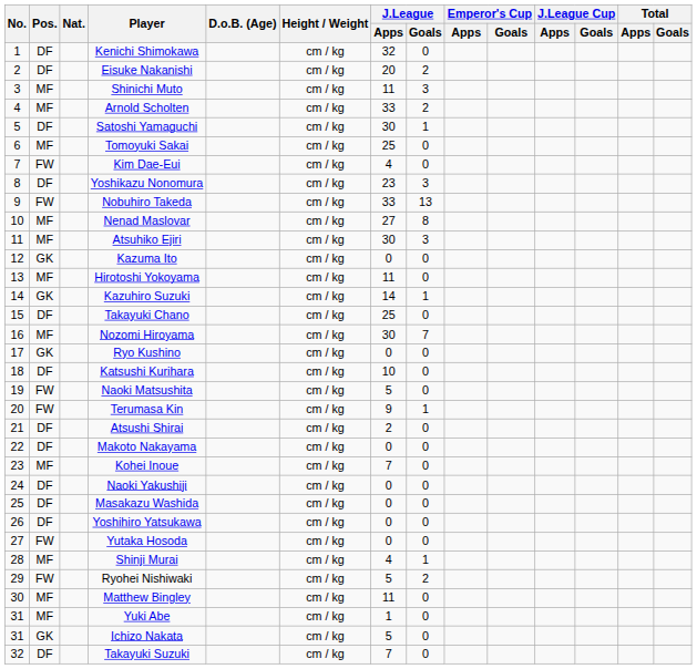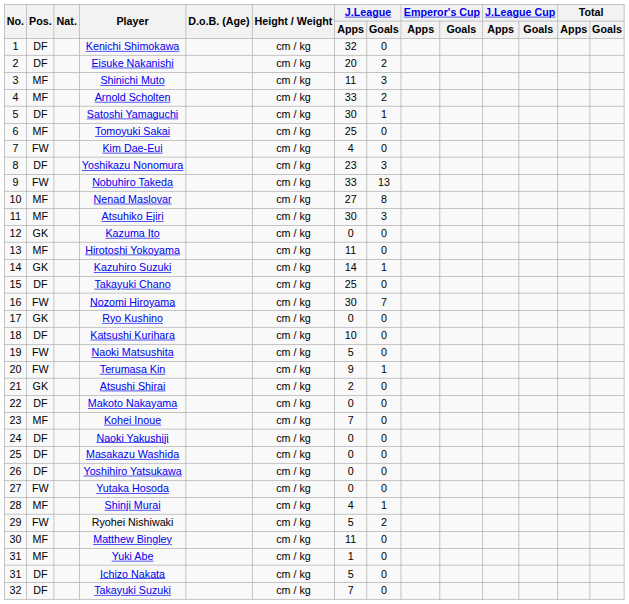 <table class="wikitable" style="text-align:center;">
 <tr>
 <th rowspan="2">No.</th>
 <th rowspan="2">Pos.</th>
 <th rowspan="2">Nat.</th>
 <th rowspan="2">Player</th>
 <th rowspan="2">D.o.B. (Age)</th>
 <th rowspan="2">Height / Weight</th>
 <th colspan="2"><a href='#'>J.League</a></th>
 <th colspan="2"><a href='#'>Emperor's Cup</a></th>
 <th colspan="2"><a href='#'>J.League Cup</a></th>
 <th colspan="2">Total</th>
 </tr>
 <tr>
 <th>Apps</th>
 <th>Goals</th>
 <th>Apps</th>
 <th>Goals</th>
 <th>Apps</th>
 <th>Goals</th>
 <th>Apps</th>
 <th>Goals</th>
 </tr>
 <tr>
 <td>1</td>
 <td>DF</td>
 <td></td>
 <td><a href='#'>Kenichi Shimokawa</a></td>
 <td></td>
 <td>cm / kg</td>
 <td>32</td>
 <td>0</td>
 <td></td>
 <td></td>
 <td></td>
 <td></td>
 <td></td>
 <td></td>
 </tr>
 <tr>
 <td>2</td>
 <td>DF</td>
 <td></td>
 <td><a href='#'>Eisuke Nakanishi</a></td>
 <td></td>
 <td>cm / kg</td>
 <td>20</td>
 <td>2</td>
 <td></td>
 <td></td>
 <td></td>
 <td></td>
 <td></td>
 <td></td>
 </tr>
 <tr>
 <td>3</td>
 <td>MF</td>
 <td></td>
 <td><a href='#'>Shinichi Muto</a></td>
 <td></td>
 <td>cm / kg</td>
 <td>11</td>
 <td>3</td>
 <td></td>
 <td></td>
 <td></td>
 <td></td>
 <td></td>
 <td></td>
 </tr>
 <tr>
 <td>4</td>
 <td>MF</td>
 <td></td>
 <td><a href='#'>Arnold Scholten</a></td>
 <td></td>
 <td>cm / kg</td>
 <td>33</td>
 <td>2</td>
 <td></td>
 <td></td>
 <td></td>
 <td></td>
 <td></td>
 <td></td>
 </tr>
 <tr>
 <td>5</td>
 <td>DF</td>
 <td></td>
 <td><a href='#'>Satoshi Yamaguchi</a></td>
 <td></td>
 <td>cm / kg</td>
 <td>30</td>
 <td>1</td>
 <td></td>
 <td></td>
 <td></td>
 <td></td>
 <td></td>
 <td></td>
 </tr>
 <tr>
 <td>6</td>
 <td>MF</td>
 <td></td>
 <td><a href='#'>Tomoyuki Sakai</a></td>
 <td></td>
 <td>cm / kg</td>
 <td>25</td>
 <td>0</td>
 <td></td>
 <td></td>
 <td></td>
 <td></td>
 <td></td>
 <td></td>
 </tr>
 <tr>
 <td>7</td>
 <td>FW</td>
 <td></td>
 <td><a href='#'>Kim Dae-Eui</a></td>
 <td></td>
 <td>cm / kg</td>
 <td>4</td>
 <td>0</td>
 <td></td>
 <td></td>
 <td></td>
 <td></td>
 <td></td>
 <td></td>
 </tr>
 <tr>
 <td>8</td>
 <td>DF</td>
 <td></td>
 <td><a href='#'>Yoshikazu Nonomura</a></td>
 <td></td>
 <td>cm / kg</td>
 <td>23</td>
 <td>3</td>
 <td></td>
 <td></td>
 <td></td>
 <td></td>
 <td></td>
 <td></td>
 </tr>
 <tr>
 <td>9</td>
 <td>FW</td>
 <td></td>
 <td><a href='#'>Nobuhiro Takeda</a></td>
 <td></td>
 <td>cm / kg</td>
 <td>33</td>
 <td>13</td>
 <td></td>
 <td></td>
 <td></td>
 <td></td>
 <td></td>
 <td></td>
 </tr>
 <tr>
 <td>10</td>
 <td>MF</td>
 <td></td>
 <td><a href='#'>Nenad Maslovar</a></td>
 <td></td>
 <td>cm / kg</td>
 <td>27</td>
 <td>8</td>
 <td></td>
 <td></td>
 <td></td>
 <td></td>
 <td></td>
 <td></td>
 </tr>
 <tr>
 <td>11</td>
 <td>MF</td>
 <td></td>
 <td><a href='#'>Atsuhiko Ejiri</a></td>
 <td></td>
 <td>cm / kg</td>
 <td>30</td>
 <td>3</td>
 <td></td>
 <td></td>
 <td></td>
 <td></td>
 <td></td>
 <td></td>
 </tr>
 <tr>
 <td>12</td>
 <td>GK</td>
 <td></td>
 <td><a href='#'>Kazuma Ito</a></td>
 <td></td>
 <td>cm / kg</td>
 <td>0</td>
 <td>0</td>
 <td></td>
 <td></td>
 <td></td>
 <td></td>
 <td></td>
 <td></td>
 </tr>
 <tr>
 <td>13</td>
 <td>MF</td>
 <td></td>
 <td><a href='#'>Hirotoshi Yokoyama</a></td>
 <td></td>
 <td>cm / kg</td>
 <td>11</td>
 <td>0</td>
 <td></td>
 <td></td>
 <td></td>
 <td></td>
 <td></td>
 <td></td>
 </tr>
 <tr>
 <td>14</td>
 <td>GK</td>
 <td></td>
 <td><a href='#'>Kazuhiro Suzuki</a></td>
 <td></td>
 <td>cm / kg</td>
 <td>14</td>
 <td>1</td>
 <td></td>
 <td></td>
 <td></td>
 <td></td>
 <td></td>
 <td></td>
 </tr>
 <tr>
 <td>15</td>
 <td>DF</td>
 <td></td>
 <td><a href='#'>Takayuki Chano</a></td>
 <td></td>
 <td>cm / kg</td>
 <td>25</td>
 <td>0</td>
 <td></td>
 <td></td>
 <td></td>
 <td></td>
 <td></td>
 <td></td>
 </tr>
 <tr>
 <td>16</td>
-<td>MF</td>
+<td>FW</td>
 <td></td>
 <td><a href='#'>Nozomi Hiroyama</a></td>
 <td></td>
 <td>cm / kg</td>
 <td>30</td>
 <td>7</td>
 <td></td>
 <td></td>
 <td></td>
 <td></td>
 <td></td>
 <td></td>
 </tr>
 <tr>
 <td>17</td>
 <td>GK</td>
 <td></td>
 <td><a href='#'>Ryo Kushino</a></td>
 <td></td>
 <td>cm / kg</td>
 <td>0</td>
 <td>0</td>
 <td></td>
 <td></td>
 <td></td>
 <td></td>
 <td></td>
 <td></td>
 </tr>
 <tr>
 <td>18</td>
 <td>DF</td>
 <td></td>
 <td><a href='#'>Katsushi Kurihara</a></td>
 <td></td>
 <td>cm / kg</td>
 <td>10</td>
 <td>0</td>
 <td></td>
 <td></td>
 <td></td>
 <td></td>
 <td></td>
 <td></td>
 </tr>
 <tr>
 <td>19</td>
 <td>FW</td>
 <td></td>
 <td><a href='#'>Naoki Matsushita</a></td>
 <td></td>
 <td>cm / kg</td>
 <td>5</td>
 <td>0</td>
 <td></td>
 <td></td>
 <td></td>
 <td></td>
 <td></td>
 <td></td>
 </tr>
 <tr>
 <td>20</td>
 <td>FW</td>
 <td></td>
 <td><a href='#'>Terumasa Kin</a></td>
 <td></td>
 <td>cm / kg</td>
 <td>9</td>
 <td>1</td>
 <td></td>
 <td></td>
 <td></td>
 <td></td>
 <td></td>
 <td></td>
 </tr>
 <tr>
 <td>21</td>
-<td>DF</td>
+<td>GK</td>
 <td></td>
 <td><a href='#'>Atsushi Shirai</a></td>
 <td></td>
 <td>cm / kg</td>
 <td>2</td>
 <td>0</td>
 <td></td>
 <td></td>
 <td></td>
 <td></td>
 <td></td>
 <td></td>
 </tr>
 <tr>
 <td>22</td>
 <td>DF</td>
 <td></td>
 <td><a href='#'>Makoto Nakayama</a></td>
 <td></td>
 <td>cm / kg</td>
 <td>0</td>
 <td>0</td>
 <td></td>
 <td></td>
 <td></td>
 <td></td>
 <td></td>
 <td></td>
 </tr>
 <tr>
 <td>23</td>
 <td>MF</td>
 <td></td>
 <td><a href='#'>Kohei Inoue</a></td>
 <td></td>
 <td>cm / kg</td>
 <td>7</td>
 <td>0</td>
 <td></td>
 <td></td>
 <td></td>
 <td></td>
 <td></td>
 <td></td>
 </tr>
 <tr>
 <td>24</td>
 <td>DF</td>
 <td></td>
 <td><a href='#'>Naoki Yakushiji</a></td>
 <td></td>
 <td>cm / kg</td>
 <td>0</td>
 <td>0</td>
 <td></td>
 <td></td>
 <td></td>
 <td></td>
 <td></td>
 <td></td>
 </tr>
 <tr>
 <td>25</td>
 <td>DF</td>
 <td></td>
 <td><a href='#'>Masakazu Washida</a></td>
 <td></td>
 <td>cm / kg</td>
 <td>0</td>
 <td>0</td>
 <td></td>
 <td></td>
 <td></td>
 <td></td>
 <td></td>
 <td></td>
 </tr>
 <tr>
 <td>26</td>
 <td>DF</td>
 <td></td>
 <td><a href='#'>Yoshihiro Yatsukawa</a></td>
 <td></td>
 <td>cm / kg</td>
 <td>0</td>
 <td>0</td>
 <td></td>
 <td></td>
 <td></td>
 <td></td>
 <td></td>
 <td></td>
 </tr>
 <tr>
 <td>27</td>
 <td>FW</td>
 <td></td>
 <td><a href='#'>Yutaka Hosoda</a></td>
 <td></td>
 <td>cm / kg</td>
 <td>0</td>
 <td>0</td>
 <td></td>
 <td></td>
 <td></td>
 <td></td>
 <td></td>
 <td></td>
 </tr>
 <tr>
 <td>28</td>
 <td>MF</td>
 <td></td>
 <td><a href='#'>Shinji Murai</a></td>
 <td></td>
 <td>cm / kg</td>
 <td>4</td>
 <td>1</td>
 <td></td>
 <td></td>
 <td></td>
 <td></td>
 <td></td>
 <td></td>
 </tr>
 <tr>
 <td>29</td>
 <td>FW</td>
 <td></td>
 <td>Ryohei Nishiwaki</td>
 <td></td>
 <td>cm / kg</td>
 <td>5</td>
 <td>2</td>
 <td></td>
 <td></td>
 <td></td>
 <td></td>
 <td></td>
 <td></td>
 </tr>
 <tr>
 <td>30</td>
 <td>MF</td>
 <td></td>
 <td><a href='#'>Matthew Bingley</a></td>
 <td></td>
 <td>cm / kg</td>
 <td>11</td>
 <td>0</td>
 <td></td>
 <td></td>
 <td></td>
 <td></td>
 <td></td>
 <td></td>
 </tr>
 <tr>
 <td>31</td>
 <td>MF</td>
 <td></td>
 <td><a href='#'>Yuki Abe</a></td>
 <td></td>
 <td>cm / kg</td>
 <td>1</td>
 <td>0</td>
 <td></td>
 <td></td>
 <td></td>
 <td></td>
 <td></td>
 <td></td>
 </tr>
 <tr>
 <td>31</td>
-<td>GK</td>
+<td>DF</td>
 <td></td>
 <td><a href='#'>Ichizo Nakata</a></td>
 <td></td>
 <td>cm / kg</td>
 <td>5</td>
 <td>0</td>
 <td></td>
 <td></td>
 <td></td>
 <td></td>
 <td></td>
 <td></td>
 </tr>
 <tr>
 <td>32</td>
 <td>DF</td>
 <td></td>
 <td><a href='#'>Takayuki Suzuki</a></td>
 <td></td>
 <td>cm / kg</td>
 <td>7</td>
 <td>0</td>
 <td></td>
 <td></td>
 <td></td>
 <td></td>
 <td></td>
 <td></td>
 </tr>
 </table>
